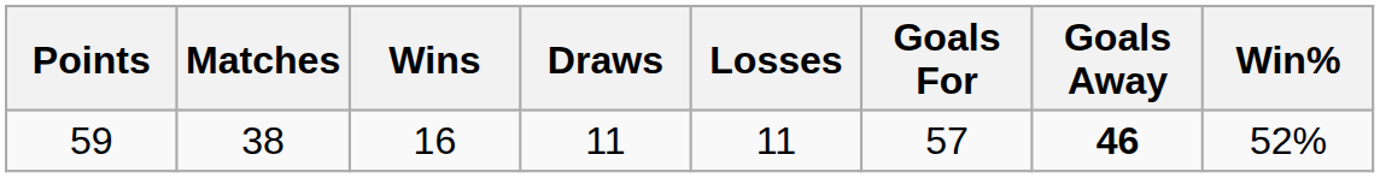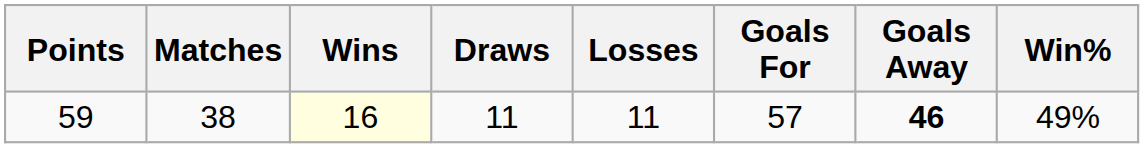 <table class="wikitable" style="font-size: 95%; text-align: center;">
 <tr>
 <th width=60>Points</th>
 <th width=60>Matches</th>
 <th width=60>Wins</th>
 <th width=60>Draws</th>
 <th width=60>Losses</th>
 <th width=60>Goals For</th>
 <th width=60>Goals Away</th>
 <th width=60>Win%</th>
 </tr>
 <tr>
 <td>59</td>
 <td>38</td>
-<td>16</td>
+<td style="background: lightyellow;">16</td>
 <td>11</td>
 <td>11</td>
 <td>57</td>
 <td><strong>46</strong></td>
-<td>52%</td>
+<td>49%</td>
 </tr>
 </table>
